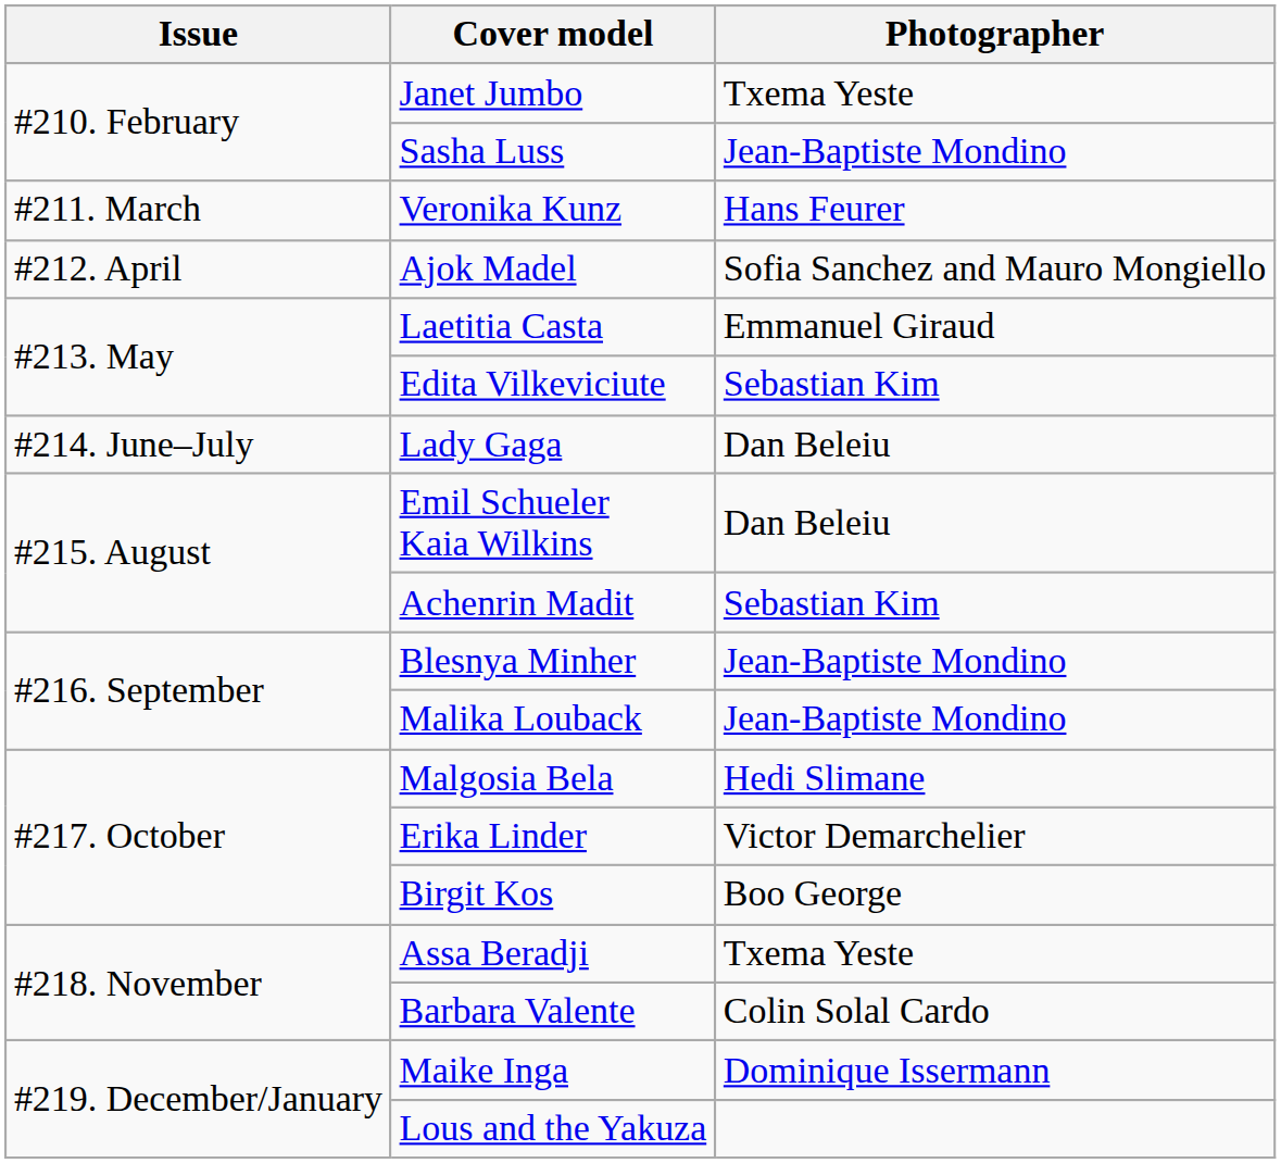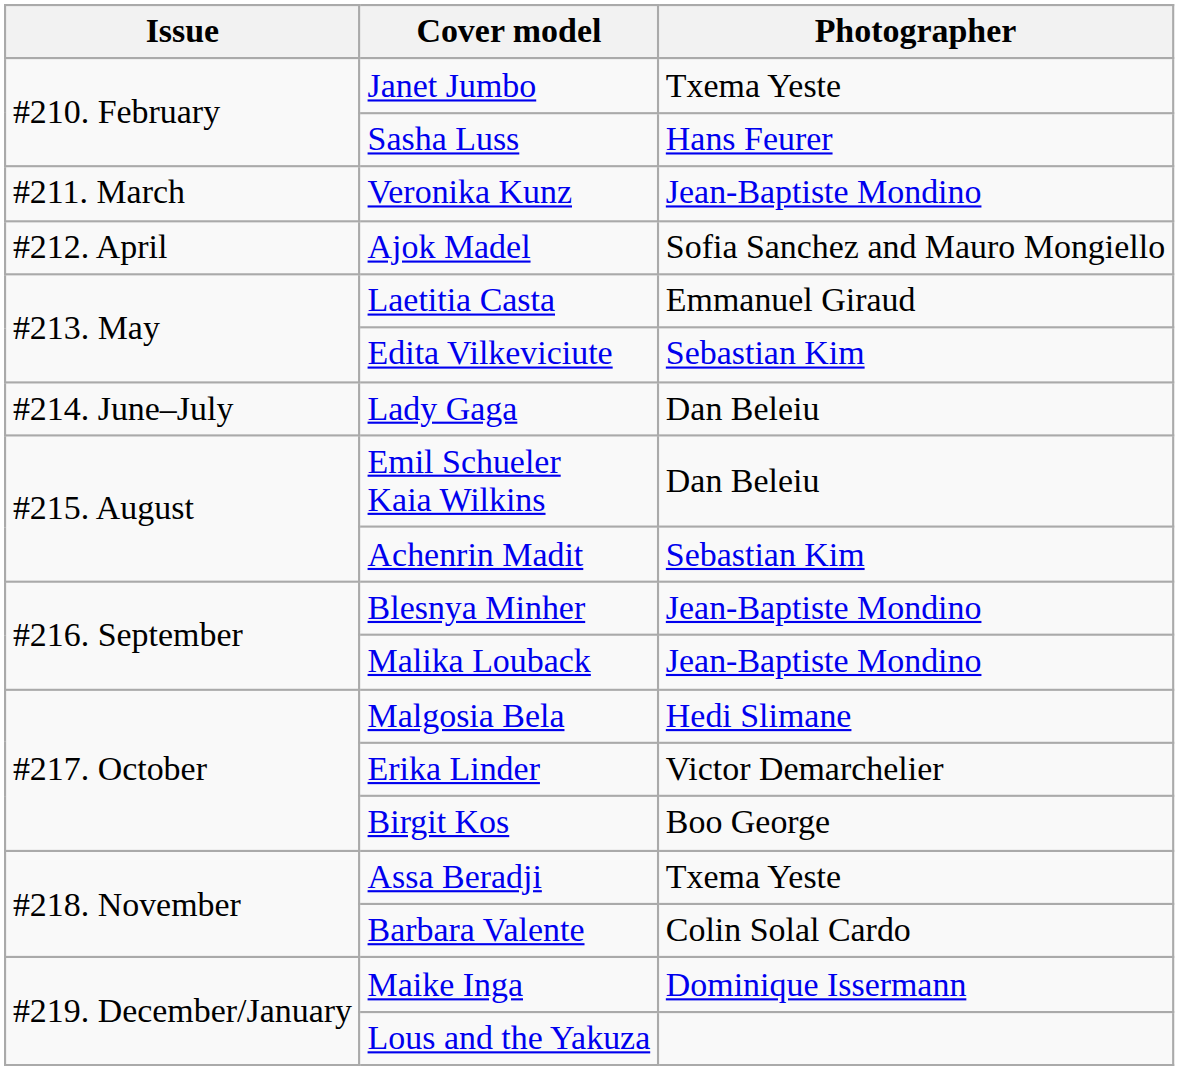 <table class="sortable wikitable">
 <tr>
 <th>Issue</th>
 <th>Cover model</th>
 <th>Photographer</th>
 </tr>
 <tr>
 <td rowspan=2>#210. February</td>
 <td><a href='#'>Janet Jumbo</a></td>
 <td>Txema Yeste</td>
 </tr>
 <tr>
 <td><a href='#'>Sasha Luss</a></td>
-<td><a href='#'>Jean-Baptiste Mondino</a></td>
+<td><a href='#'>Hans Feurer</a></td>
 </tr>
 <tr>
 <td>#211. March</td>
 <td><a href='#'>Veronika Kunz</a></td>
-<td><a href='#'>Hans Feurer</a></td>
+<td><a href='#'>Jean-Baptiste Mondino</a></td>
 </tr>
 <tr>
 <td>#212. April</td>
 <td><a href='#'>Ajok Madel</a></td>
 <td>Sofia Sanchez and Mauro Mongiello</td>
 </tr>
 <tr>
 <td rowspan=2>#213. May</td>
 <td><a href='#'>Laetitia Casta</a></td>
 <td>Emmanuel Giraud</td>
 </tr>
 <tr>
 <td><a href='#'>Edita Vilkeviciute</a></td>
 <td><a href='#'>Sebastian Kim</a></td>
 </tr>
 <tr>
 <td>#214. June–July</td>
 <td><a href='#'>Lady Gaga</a></td>
 <td>Dan Beleiu</td>
 </tr>
 <tr>
 <td rowspan=2>#215. August</td>
 <td><a href='#'>Emil Schueler</a><br><a href='#'>Kaia Wilkins</a></td>
 <td>Dan Beleiu</td>
 </tr>
 <tr>
 <td><a href='#'>Achenrin Madit</a></td>
 <td><a href='#'>Sebastian Kim</a></td>
 </tr>
 <tr>
 <td rowspan=2>#216. September</td>
 <td><a href='#'>Blesnya Minher</a></td>
 <td><a href='#'>Jean-Baptiste Mondino</a></td>
 </tr>
 <tr>
 <td><a href='#'>Malika Louback</a></td>
 <td><a href='#'>Jean-Baptiste Mondino</a></td>
 </tr>
 <tr>
 <td rowspan=3>#217. October</td>
 <td><a href='#'>Malgosia Bela</a></td>
 <td><a href='#'>Hedi Slimane</a></td>
 </tr>
 <tr>
 <td><a href='#'>Erika Linder</a></td>
 <td>Victor Demarchelier</td>
 </tr>
 <tr>
 <td><a href='#'>Birgit Kos</a></td>
 <td>Boo George</td>
 </tr>
 <tr>
 <td rowspan=2>#218. November</td>
 <td><a href='#'>Assa Beradji</a></td>
 <td>Txema Yeste</td>
 </tr>
 <tr>
 <td><a href='#'>Barbara Valente</a></td>
 <td>Colin Solal Cardo</td>
 </tr>
 <tr>
 <td rowspan=2>#219. December/January</td>
 <td><a href='#'>Maike Inga</a></td>
 <td><a href='#'>Dominique Issermann</a></td>
 </tr>
 <tr>
 <td><a href='#'>Lous and the Yakuza</a></td>
 <td></td>
 </tr>
 </table>
